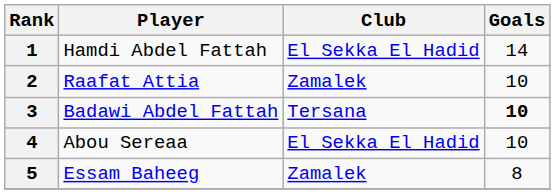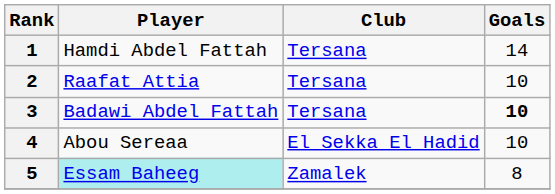 <table class="wikitable" style="text-align:center">
 <tr>
 <th>Rank</th>
 <th>Player</th>
 <th>Club</th>
 <th>Goals</th>
 </tr>
 <tr>
 <th>1</th>
 <td align="left"> Hamdi Abdel Fattah</td>
-<td align="left"><a href='#'>El Sekka El Hadid</a></td>
+<td align="left"><a href='#'>Tersana</a></td>
 <td>14</td>
 </tr>
 <tr>
 <th>2</th>
 <td align="left"> <a href='#'>Raafat Attia</a></td>
-<td align="left"><a href='#'>Zamalek</a></td>
+<td align="left"><a href='#'>Tersana</a></td>
 <td>10</td>
 </tr>
 <tr>
 <th>3</th>
 <td align="left"> <a href='#'>Badawi Abdel Fattah</a></td>
 <td align="left"><a href='#'>Tersana</a></td>
 <td><strong>10</strong></td>
 </tr>
 <tr>
 <th>4</th>
 <td align="left"> Abou Sereaa</td>
 <td align="left"><a href='#'>El Sekka El Hadid</a></td>
 <td>10</td>
 </tr>
 <tr>
 <th>5</th>
-<td align="left"> <a href='#'>Essam Baheeg</a></td>
+<td align="left" style="background: paleturquoise;"> <a href='#'>Essam Baheeg</a></td>
 <td align="left"><a href='#'>Zamalek</a></td>
 <td>8</td>
 </tr>
 <tr>
 </tr>
 </table>
